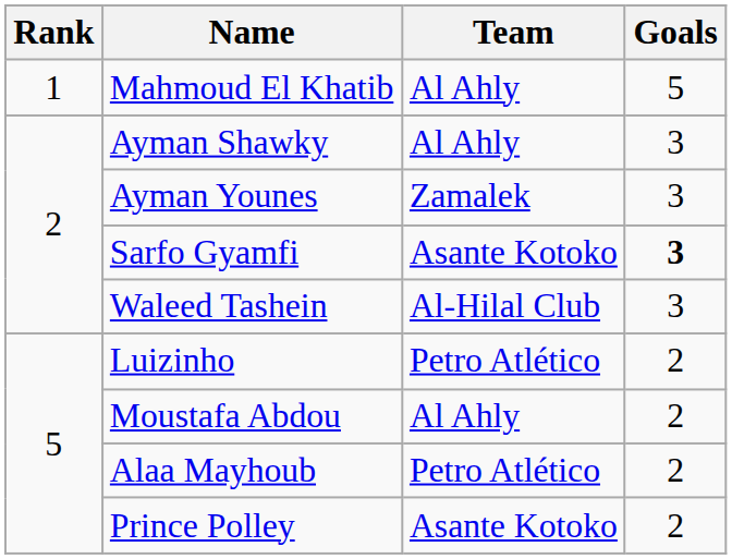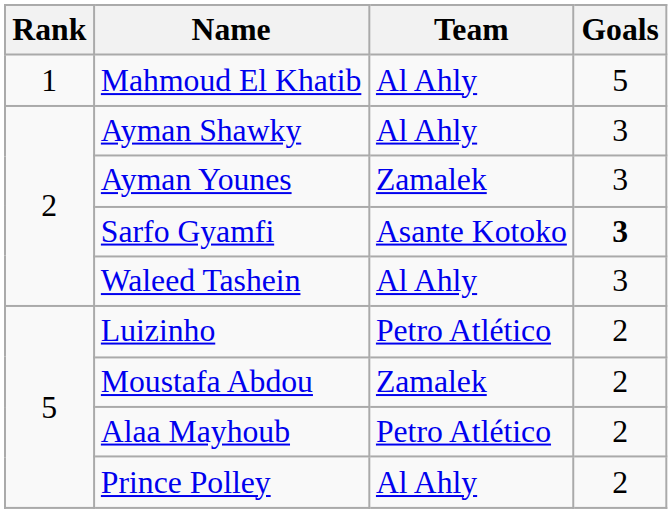 <table class="wikitable" style="text-align:center">
 <tr>
 <th>Rank</th>
 <th>Name</th>
 <th>Team</th>
 <th>Goals</th>
 </tr>
 <tr>
 <td rowspan=1>1</td>
 <td align="left"> <a href='#'>Mahmoud El Khatib</a></td>
 <td align="left"> <a href='#'>Al Ahly</a></td>
 <td>5</td>
 </tr>
 <tr>
 <td rowspan=4>2</td>
 <td align="left"> <a href='#'>Ayman Shawky</a></td>
 <td align="left"> <a href='#'>Al Ahly</a></td>
 <td>3</td>
 </tr>
 <tr>
 <td align="left"> <a href='#'>Ayman Younes</a></td>
 <td align="left"> <a href='#'>Zamalek</a></td>
 <td>3</td>
 </tr>
 <tr>
 <td align="left"> <a href='#'>Sarfo Gyamfi</a></td>
 <td align="left"> <a href='#'>Asante Kotoko</a></td>
 <td><strong>3</strong></td>
 </tr>
 <tr>
 <td align="left"> <a href='#'>Waleed Tashein</a></td>
-<td align="left"> <a href='#'>Al-Hilal Club</a></td>
+<td align="left"> <a href='#'>Al Ahly</a></td>
 <td>3</td>
 </tr>
 <tr>
 <td rowspan=4>5</td>
 <td align="left"> <a href='#'>Luizinho</a></td>
 <td align="left"> <a href='#'>Petro Atlético</a></td>
 <td>2</td>
 </tr>
 <tr>
 <td align="left"> <a href='#'>Moustafa Abdou</a></td>
-<td align="left"> <a href='#'>Al Ahly</a></td>
+<td align="left"> <a href='#'>Zamalek</a></td>
 <td>2</td>
 </tr>
 <tr>
 <td align="left"> <a href='#'>Alaa Mayhoub</a></td>
 <td align="left"> <a href='#'>Petro Atlético</a></td>
 <td>2</td>
 </tr>
 <tr>
 <td align="left"> <a href='#'>Prince Polley</a></td>
-<td align="left"> <a href='#'>Asante Kotoko</a></td>
+<td align="left"> <a href='#'>Al Ahly</a></td>
 <td>2</td>
 </tr>
 </table>
